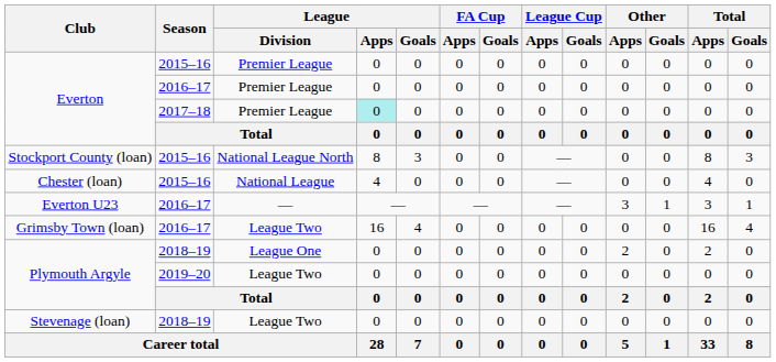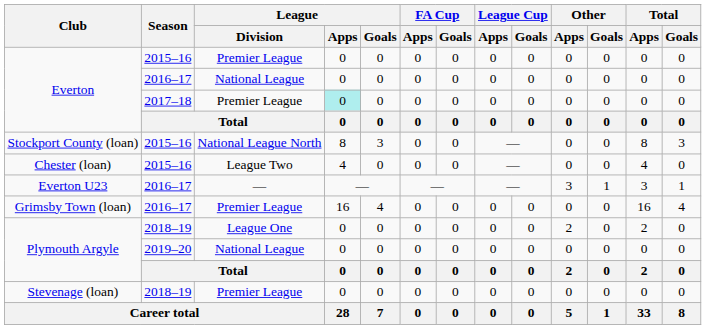 <table class="wikitable" style="text-align: center;">
 <tr>
 <th rowspan="2">Club</th>
 <th rowspan="2">Season</th>
 <th colspan="3">League</th>
 <th colspan="2"><a href='#'>FA Cup</a></th>
 <th colspan="2"><a href='#'>League Cup</a></th>
 <th colspan="2">Other</th>
 <th colspan="2">Total</th>
 </tr>
 <tr>
 <th>Division</th>
 <th>Apps</th>
 <th>Goals</th>
 <th>Apps</th>
 <th>Goals</th>
 <th>Apps</th>
 <th>Goals</th>
 <th>Apps</th>
 <th>Goals</th>
 <th>Apps</th>
 <th>Goals</th>
 </tr>
 <tr>
 <td rowspan="4"><a href='#'>Everton</a></td>
 <td><a href='#'>2015–16</a></td>
 <td><a href='#'>Premier League</a></td>
 <td>0</td>
 <td>0</td>
 <td>0</td>
 <td>0</td>
 <td>0</td>
 <td>0</td>
 <td>0</td>
 <td>0</td>
 <td>0</td>
 <td>0</td>
 </tr>
 <tr>
 <td><a href='#'>2016–17</a></td>
-<td>Premier League</td>
+<td><a href='#'>National League</a></td>
 <td>0</td>
 <td>0</td>
 <td>0</td>
 <td>0</td>
 <td>0</td>
 <td>0</td>
 <td>0</td>
 <td>0</td>
 <td>0</td>
 <td>0</td>
 </tr>
 <tr>
 <td><a href='#'>2017–18</a></td>
 <td>Premier League</td>
 <td style="background: paleturquoise;">0</td>
 <td>0</td>
 <td>0</td>
 <td>0</td>
 <td>0</td>
 <td>0</td>
 <td>0</td>
 <td>0</td>
 <td>0</td>
 <td>0</td>
 </tr>
 <tr>
 <th colspan="2">Total</th>
 <th>0</th>
 <th>0</th>
 <th>0</th>
 <th>0</th>
 <th>0</th>
 <th>0</th>
 <th>0</th>
 <th>0</th>
 <th>0</th>
 <th>0</th>
 </tr>
 <tr>
 <td><a href='#'>Stockport County</a> (loan)</td>
 <td><a href='#'>2015–16</a></td>
 <td><a href='#'>National League North</a></td>
 <td>8</td>
 <td>3</td>
 <td>0</td>
 <td>0</td>
 <td colspan=2>—</td>
 <td>0</td>
 <td>0</td>
 <td>8</td>
 <td>3</td>
 </tr>
 <tr>
 <td><a href='#'>Chester</a> (loan)</td>
 <td><a href='#'>2015–16</a></td>
-<td><a href='#'>National League</a></td>
+<td>League Two</td>
 <td>4</td>
 <td>0</td>
 <td>0</td>
 <td>0</td>
 <td colspan=2>—</td>
 <td>0</td>
 <td>0</td>
 <td>4</td>
 <td>0</td>
 </tr>
 <tr>
 <td><a href='#'>Everton U23</a></td>
 <td><a href='#'>2016–17</a></td>
 <td colspan=1>—</td>
 <td colspan=2>—</td>
 <td colspan=2>—</td>
 <td colspan=2>—</td>
 <td>3</td>
 <td>1</td>
 <td>3</td>
 <td>1</td>
 </tr>
 <tr>
 <td><a href='#'>Grimsby Town</a> (loan)</td>
 <td><a href='#'>2016–17</a></td>
-<td><a href='#'>League Two</a></td>
+<td><a href='#'>Premier League</a></td>
 <td>16</td>
 <td>4</td>
 <td>0</td>
 <td>0</td>
 <td>0</td>
 <td>0</td>
 <td>0</td>
 <td>0</td>
 <td>16</td>
 <td>4</td>
 </tr>
 <tr>
 <td rowspan="3"><a href='#'>Plymouth Argyle</a></td>
 <td><a href='#'>2018–19</a></td>
 <td><a href='#'>League One</a></td>
 <td>0</td>
 <td>0</td>
 <td>0</td>
 <td>0</td>
 <td>0</td>
 <td>0</td>
 <td>2</td>
 <td>0</td>
 <td>2</td>
 <td>0</td>
 </tr>
 <tr>
 <td><a href='#'>2019–20</a></td>
-<td>League Two</td>
+<td><a href='#'>National League</a></td>
 <td>0</td>
 <td>0</td>
 <td>0</td>
 <td>0</td>
 <td>0</td>
 <td>0</td>
 <td>0</td>
 <td>0</td>
 <td>0</td>
 <td>0</td>
 </tr>
 <tr>
 <th colspan="2">Total</th>
 <th>0</th>
 <th>0</th>
 <th>0</th>
 <th>0</th>
 <th>0</th>
 <th>0</th>
 <th>2</th>
 <th>0</th>
 <th>2</th>
 <th>0</th>
 </tr>
 <tr>
 <td><a href='#'>Stevenage</a> (loan)</td>
 <td><a href='#'>2018–19</a></td>
-<td>League Two</td>
+<td><a href='#'>Premier League</a></td>
 <td>0</td>
 <td>0</td>
 <td>0</td>
 <td>0</td>
 <td>0</td>
 <td>0</td>
 <td>0</td>
 <td>0</td>
 <td>0</td>
 <td>0</td>
 </tr>
 <tr>
 <th colspan="3">Career total</th>
 <th>28</th>
 <th>7</th>
 <th>0</th>
 <th>0</th>
 <th>0</th>
 <th>0</th>
 <th>5</th>
 <th>1</th>
 <th>33</th>
 <th>8</th>
 </tr>
 </table>
